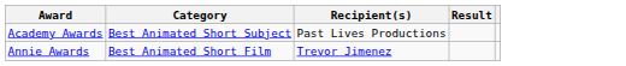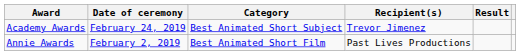 <table class="wikitable">
 <tr>
 <th>Award</th>
+<th>Date of ceremony</th>
 <th>Category</th>
 <th>Recipient(s)</th>
 <th>Result</th>
 <th scope="col" class="unsortable"></th>
 </tr>
 <tr>
 <td><a href='#'>Academy Awards</a></td>
+<td><a href='#'>February 24, 2019</a></td>
 <td><a href='#'>Best Animated Short Subject</a></td>
-<td>Past Lives Productions</td>
+<td><a href='#'>Trevor Jimenez</a></td>
 <td></td>
 <td style="text-align:center;"></td>
 </tr>
 <tr>
 <td><a href='#'>Annie Awards</a></td>
+<td><a href='#'>February 2, 2019</a></td>
 <td><a href='#'>Best Animated Short Film</a></td>
-<td><a href='#'>Trevor Jimenez</a></td>
+<td>Past Lives Productions</td>
 <td></td>
 <td style="text-align:center;"></td>
 </tr>
 </table>
